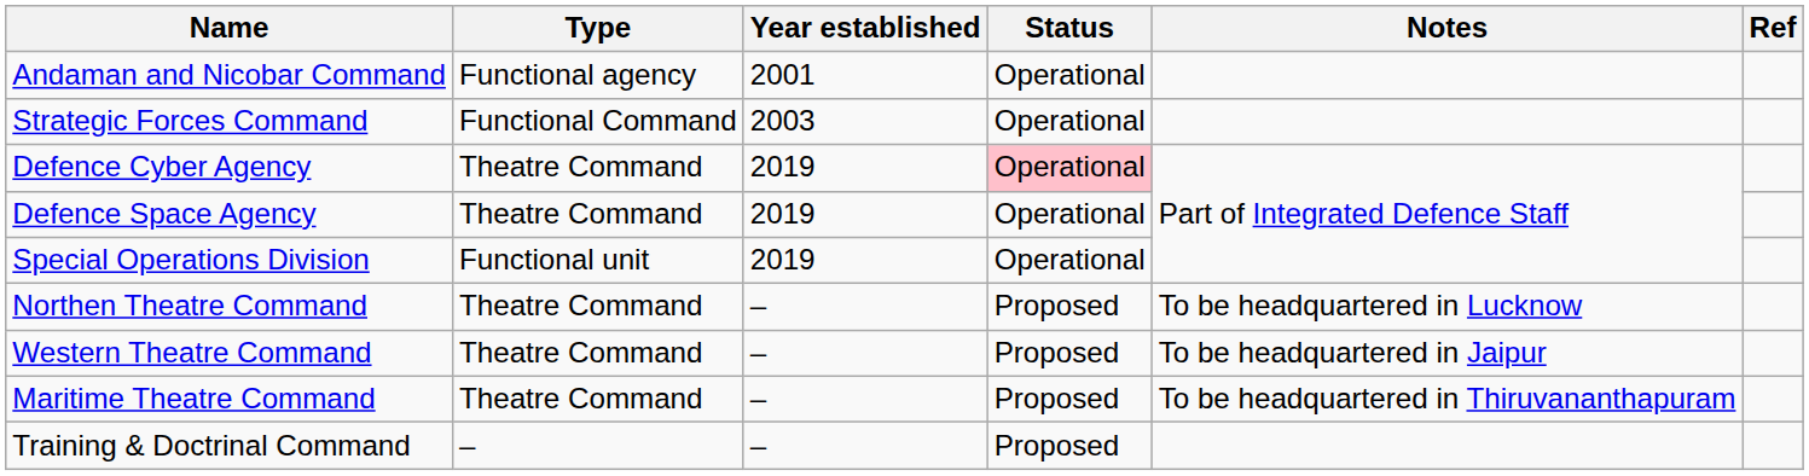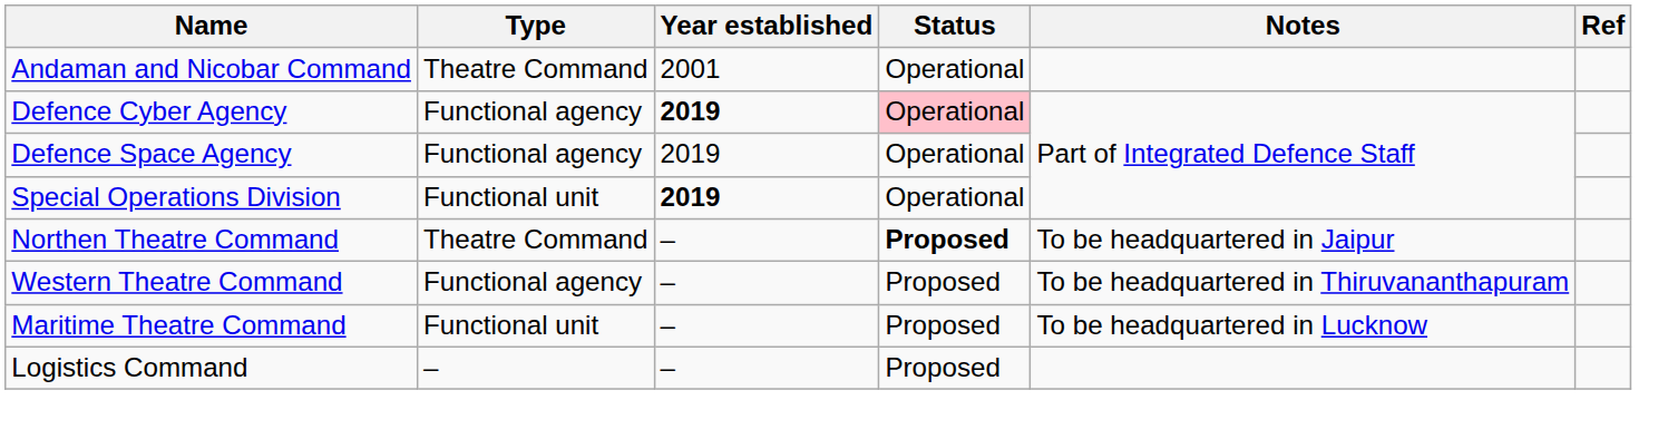 <table class="wikitable">
 <tr>
 <th>Name</th>
 <th>Type</th>
 <th>Year established</th>
 <th>Status</th>
 <th>Notes</th>
 <th>Ref</th>
 </tr>
 <tr>
 <td><a href='#'>Andaman and Nicobar Command</a></td>
-<td>Functional agency</td>
+<td>Theatre Command</td>
 <td>2001</td>
 <td>Operational</td>
 <td></td>
 <td></td>
 </tr>
 <tr>
-<td><a href='#'>Strategic Forces Command</a></td>
-<td>Functional Command</td>
-<td>2003</td>
-<td>Operational</td>
-<td></td>
-<td></td>
-</tr>
-<tr>
 <td><a href='#'>Defence Cyber Agency</a></td>
-<td>Theatre Command</td>
-<td>2019</td>
+<td>Functional agency</td>
+<td><strong>2019</strong></td>
 <td style="background: pink;">Operational</td>
 <td rowspan="3">Part of <a href='#'>Integrated Defence Staff</a></td>
 <td></td>
 </tr>
 <tr>
 <td><a href='#'>Defence Space Agency</a></td>
-<td>Theatre Command</td>
+<td>Functional agency</td>
 <td>2019</td>
 <td>Operational</td>
 <td></td>
 </tr>
 <tr>
 <td><a href='#'>Special Operations Division</a></td>
 <td>Functional unit</td>
-<td>2019</td>
+<td><strong>2019</strong></td>
 <td>Operational</td>
 <td></td>
 </tr>
 <tr>
 <td><a href='#'>Northen Theatre Command</a></td>
 <td>Theatre Command</td>
 <td>–</td>
-<td>Proposed</td>
-<td>To be headquartered in <a href='#'>Lucknow</a></td>
+<td><strong>Proposed</strong></td>
+<td>To be headquartered in <a href='#'>Jaipur</a></td>
 <td></td>
 </tr>
 <tr>
 <td><a href='#'>Western Theatre Command</a></td>
-<td>Theatre Command</td>
-<td>–</td>
-<td>Proposed</td>
-<td>To be headquartered in <a href='#'>Jaipur</a></td>
-<td></td>
-</tr>
-<tr>
-<td><a href='#'>Maritime Theatre Command</a></td>
-<td>Theatre Command</td>
+<td>Functional agency</td>
 <td>–</td>
 <td>Proposed</td>
 <td>To be headquartered in <a href='#'>Thiruvananthapuram</a></td>
 <td></td>
 </tr>
 <tr>
-<td>Training & Doctrinal Command</td>
+<td><a href='#'>Maritime Theatre Command</a></td>
+<td>Functional unit</td>
+<td>–</td>
+<td>Proposed</td>
+<td>To be headquartered in <a href='#'>Lucknow</a></td>
+<td></td>
+</tr>
+<tr>
+<td>Logistics Command</td>
 <td>–</td>
 <td>–</td>
 <td>Proposed</td>
 <td></td>
 <td></td>
 </tr>
 </table>
